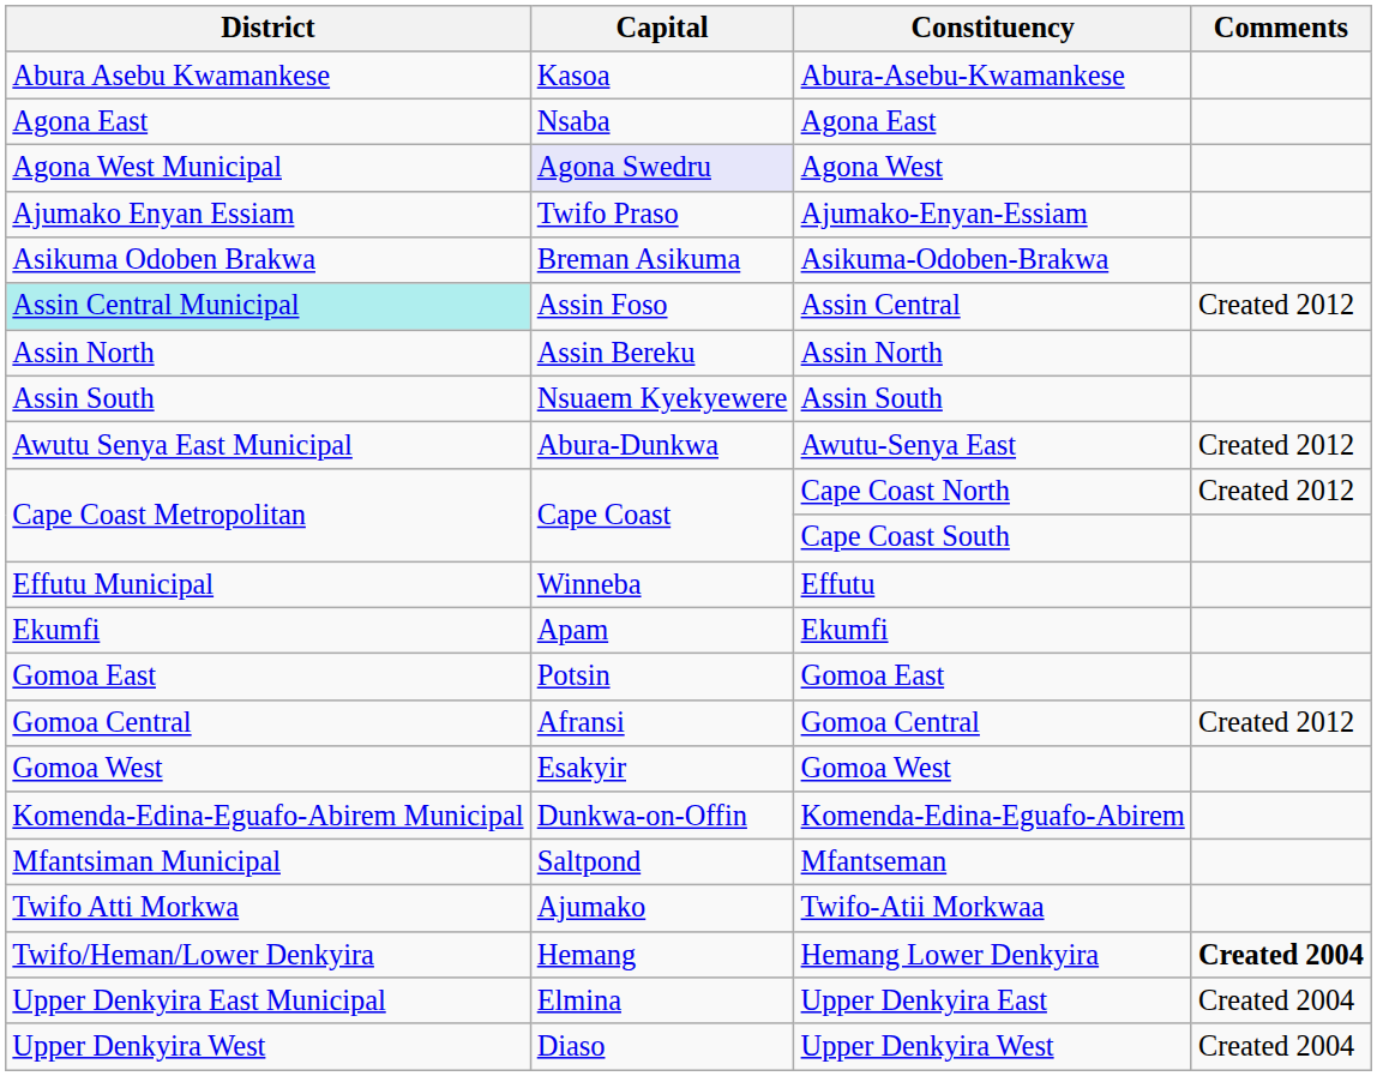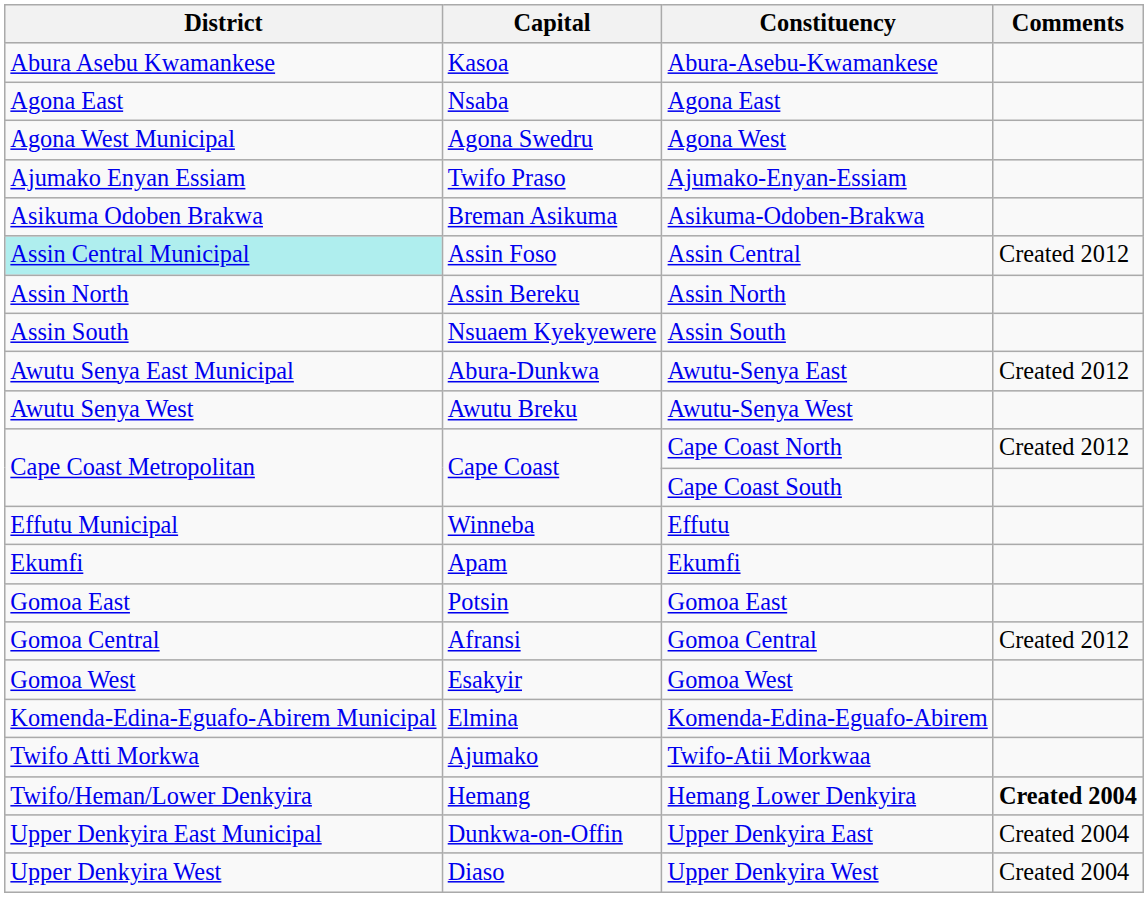 <table class="wikitable sortable">
 <tr>
 <th>District</th>
 <th>Capital</th>
 <th>Constituency</th>
 <th>Comments</th>
 </tr>
 <tr>
 <td><a href='#'>Abura Asebu Kwamankese</a></td>
 <td><a href='#'>Kasoa</a></td>
 <td><a href='#'>Abura-Asebu-Kwamankese</a></td>
 <td></td>
 </tr>
 <tr>
 <td><a href='#'>Agona East</a></td>
 <td><a href='#'>Nsaba</a></td>
 <td><a href='#'>Agona East</a></td>
 <td></td>
 </tr>
 <tr>
 <td><a href='#'>Agona West Municipal</a></td>
-<td style="background: lavender;"><a href='#'>Agona Swedru</a></td>
+<td><a href='#'>Agona Swedru</a></td>
 <td><a href='#'>Agona West</a></td>
 <td></td>
 </tr>
 <tr>
 <td><a href='#'>Ajumako Enyan Essiam</a></td>
 <td><a href='#'>Twifo Praso</a></td>
 <td><a href='#'>Ajumako-Enyan-Essiam</a></td>
 <td></td>
 </tr>
 <tr>
 <td><a href='#'>Asikuma Odoben Brakwa</a></td>
 <td><a href='#'>Breman Asikuma</a></td>
 <td><a href='#'>Asikuma-Odoben-Brakwa</a></td>
 <td></td>
 </tr>
 <tr>
 <td style="background: paleturquoise;"><a href='#'>Assin Central Municipal</a></td>
 <td><a href='#'>Assin Foso</a></td>
 <td><a href='#'>Assin Central</a></td>
 <td>Created 2012</td>
 </tr>
 <tr>
 <td><a href='#'>Assin North</a></td>
 <td><a href='#'>Assin Bereku</a></td>
 <td><a href='#'>Assin North</a></td>
 <td></td>
 </tr>
 <tr>
 <td><a href='#'>Assin South</a></td>
 <td><a href='#'>Nsuaem Kyekyewere</a></td>
 <td><a href='#'>Assin South</a></td>
 <td></td>
 </tr>
 <tr>
 <td><a href='#'>Awutu Senya East Municipal</a></td>
 <td><a href='#'>Abura-Dunkwa</a></td>
 <td><a href='#'>Awutu-Senya East</a></td>
 <td>Created 2012</td>
+</tr>
+<tr>
+<td><a href='#'>Awutu Senya West</a></td>
+<td><a href='#'>Awutu Breku</a></td>
+<td><a href='#'>Awutu-Senya West</a></td>
+<td></td>
 </tr>
 <tr>
 <td rowspan=2><a href='#'>Cape Coast Metropolitan</a></td>
 <td rowspan=2><a href='#'>Cape Coast</a></td>
 <td><a href='#'>Cape Coast North</a></td>
 <td>Created 2012</td>
 </tr>
 <tr>
 <td><a href='#'>Cape Coast South</a></td>
 <td></td>
 </tr>
 <tr>
 <td><a href='#'>Effutu Municipal</a></td>
 <td><a href='#'>Winneba</a></td>
 <td><a href='#'>Effutu</a></td>
 <td></td>
 </tr>
 <tr>
 <td><a href='#'>Ekumfi</a></td>
 <td><a href='#'>Apam</a></td>
 <td><a href='#'>Ekumfi</a></td>
 <td></td>
 </tr>
 <tr>
 <td><a href='#'>Gomoa East</a></td>
 <td><a href='#'>Potsin</a></td>
 <td><a href='#'>Gomoa East</a></td>
 <td></td>
 </tr>
 <tr>
 <td><a href='#'>Gomoa Central</a></td>
 <td><a href='#'>Afransi</a></td>
 <td><a href='#'>Gomoa Central</a></td>
 <td>Created 2012</td>
 </tr>
 <tr>
 <td><a href='#'>Gomoa West</a></td>
 <td><a href='#'>Esakyir</a></td>
 <td><a href='#'>Gomoa West</a></td>
 <td></td>
 </tr>
 <tr>
 <td><a href='#'>Komenda-Edina-Eguafo-Abirem Municipal</a></td>
-<td><a href='#'>Dunkwa-on-Offin</a></td>
+<td><a href='#'>Elmina</a></td>
 <td><a href='#'>Komenda-Edina-Eguafo-Abirem</a></td>
-<td></td>
-</tr>
-<tr>
-<td><a href='#'>Mfantsiman Municipal</a></td>
-<td><a href='#'>Saltpond</a></td>
-<td><a href='#'>Mfantseman</a></td>
 <td></td>
 </tr>
 <tr>
 <td><a href='#'>Twifo Atti Morkwa</a></td>
 <td><a href='#'>Ajumako</a></td>
 <td><a href='#'>Twifo-Atii Morkwaa</a></td>
 <td></td>
 </tr>
 <tr>
 <td><a href='#'>Twifo/Heman/Lower Denkyira</a></td>
 <td><a href='#'>Hemang</a></td>
 <td><a href='#'>Hemang Lower Denkyira</a></td>
 <td><strong>Created 2004</strong></td>
 </tr>
 <tr>
 <td><a href='#'>Upper Denkyira East Municipal</a></td>
-<td><a href='#'>Elmina</a></td>
+<td><a href='#'>Dunkwa-on-Offin</a></td>
 <td><a href='#'>Upper Denkyira East</a></td>
 <td>Created 2004</td>
 </tr>
 <tr>
 <td><a href='#'>Upper Denkyira West</a></td>
 <td><a href='#'>Diaso</a></td>
 <td><a href='#'>Upper Denkyira West</a></td>
 <td>Created 2004</td>
 </tr>
 <tr>
 </tr>
 </table>
